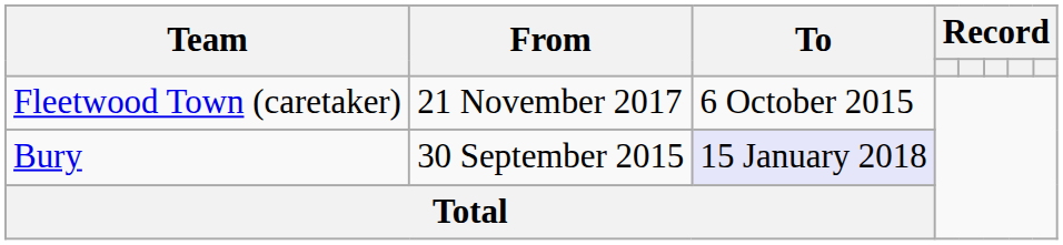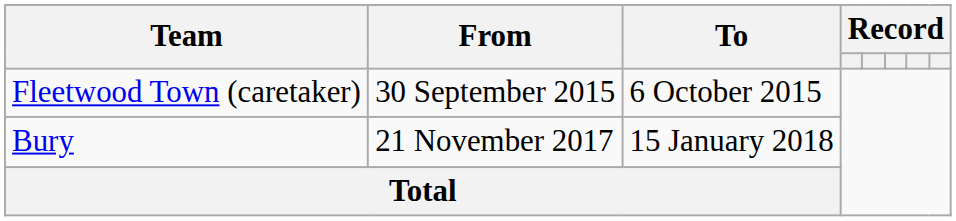 <table class=wikitable style="text-align: center">
 <tr>
 <th rowspan=2>Team</th>
 <th rowspan=2>From</th>
 <th rowspan=2>To</th>
 <th colspan=5>Record</th>
 </tr>
 <tr>
 <th></th>
 <th></th>
 <th></th>
 <th></th>
 <th></th>
 </tr>
 <tr>
 <td align=left><a href='#'>Fleetwood Town</a> (caretaker)</td>
-<td align=left>21 November 2017</td>
+<td align=left>30 September 2015</td>
 <td align=left>6 October 2015<br></td>
 </tr>
 <tr>
 <td align=left><a href='#'>Bury</a></td>
-<td align=left>30 September 2015</td>
-<td align=left style="background: lavender;">15 January 2018<br></td>
+<td align=left>21 November 2017</td>
+<td align=left>15 January 2018<br></td>
 </tr>
 <tr>
 <th colspan=3>Total<br></th>
 </tr>
 </table>
